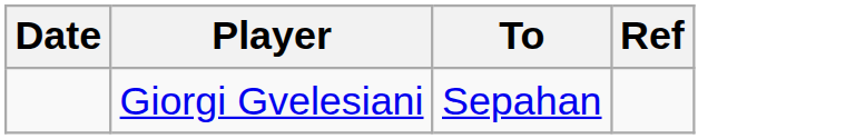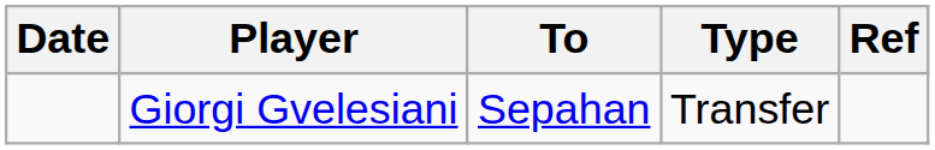 <table class="wikitable">
 <tr>
 <th><strong>Date</strong></th>
 <th><strong>Player</strong></th>
 <th><strong>To</strong></th>
+<th><strong>Type</strong></th>
 <th><strong>Ref</strong></th>
 </tr>
 <tr>
 <td></td>
 <td> <a href='#'>Giorgi Gvelesiani</a></td>
 <td> <a href='#'>Sepahan</a></td>
+<td>Transfer</td>
 <td></td>
 </tr>
 </table>
